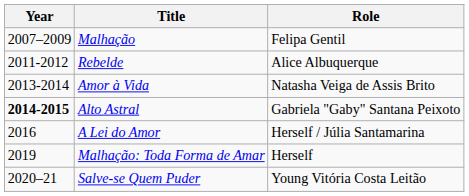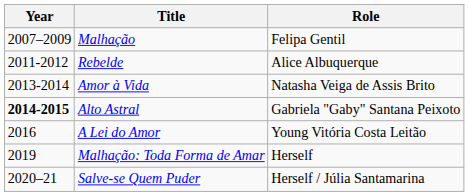 <table class="wikitable" style="font-size:95%;">
 <tr>
 <th>Year</th>
 <th>Title</th>
 <th>Role</th>
 </tr>
 <tr>
 <td>2007–2009</td>
 <td><em><a href='#'>Malhação</a></em></td>
 <td>Felipa Gentil</td>
 </tr>
 <tr>
 <td>2011-2012</td>
 <td><em><a href='#'>Rebelde</a></em></td>
 <td>Alice Albuquerque</td>
 </tr>
 <tr>
 <td>2013-2014</td>
 <td><em><a href='#'>Amor à Vida</a></em></td>
 <td>Natasha Veiga de Assis Brito</td>
 </tr>
 <tr>
 <td><strong>2014-2015</strong></td>
 <td><em><a href='#'>Alto Astral</a></em></td>
 <td>Gabriela "Gaby" Santana Peixoto</td>
 </tr>
 <tr>
 <td>2016</td>
 <td><em><a href='#'>A Lei do Amor</a></em></td>
-<td>Herself / Júlia Santamarina</td>
+<td>Young Vitória Costa Leitão</td>
 </tr>
 <tr>
 <td>2019</td>
 <td><em><a href='#'>Malhação: Toda Forma de Amar</a></em></td>
 <td>Herself</td>
 </tr>
 <tr>
 <td>2020–21</td>
 <td><em><a href='#'>Salve-se Quem Puder</a></em></td>
-<td>Young Vitória Costa Leitão</td>
+<td>Herself / Júlia Santamarina</td>
 </tr>
 </table>
